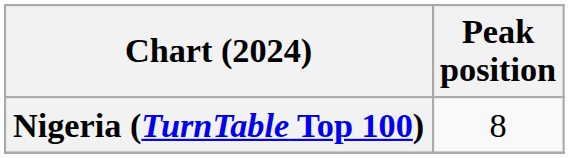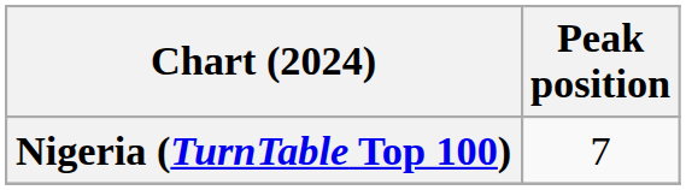 <table class="wikitable plainrowheaders sortable" style="text-align:center">
 <tr>
 <th scope="col">Chart (2024)</th>
 <th scope="col">Peak<br>position</th>
 </tr>
 <tr>
 <th scope="row">Nigeria (<a href='#'><em>TurnTable</em> Top 100</a>)</th>
-<td>8</td>
+<td>7</td>
 </tr>
 <tr>
 </tr>
 <tr>
 </tr>
 </table>
